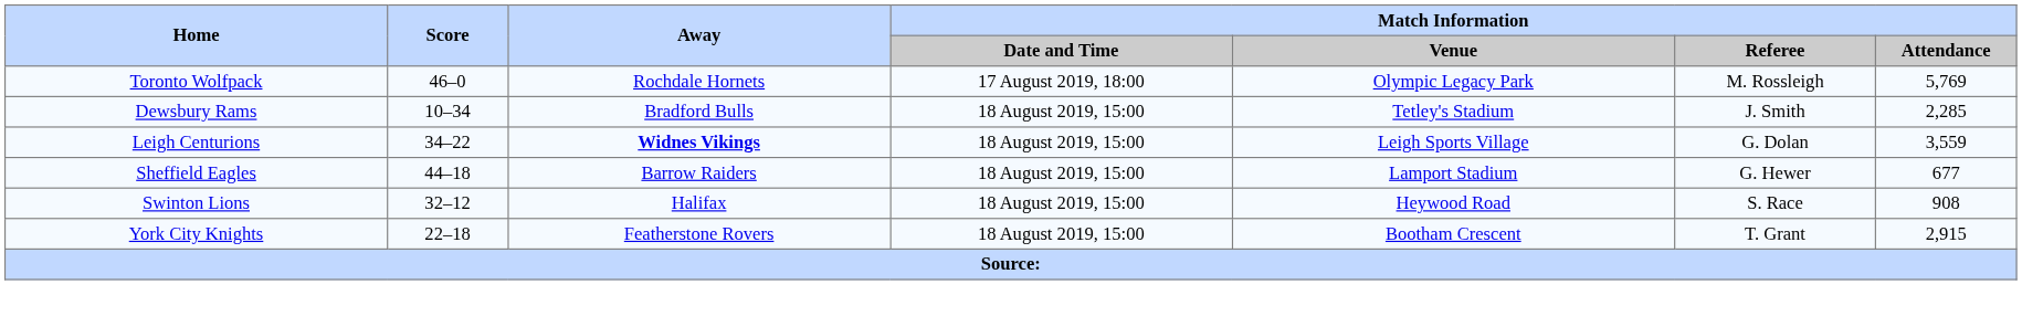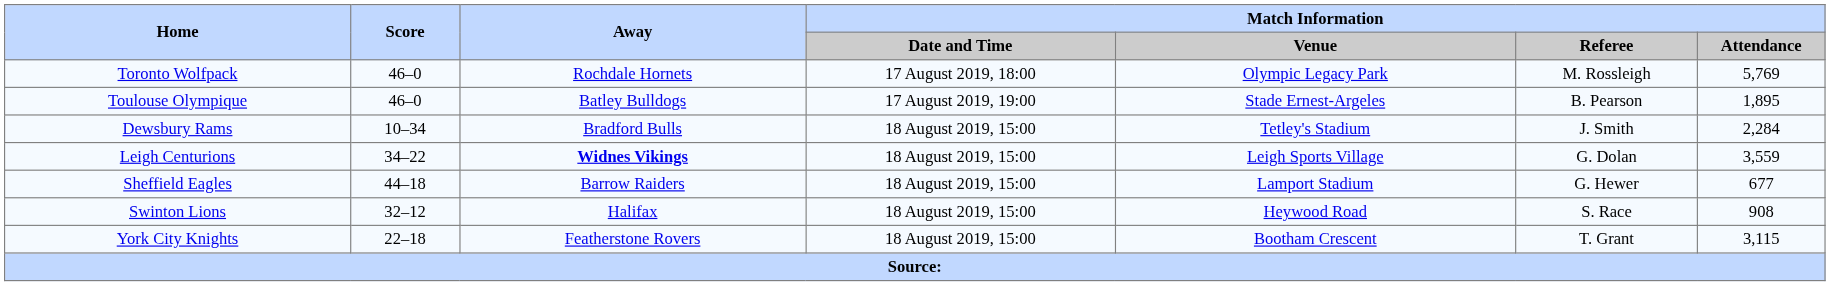 <table border=1 style="border-collapse:collapse; font-size:90%; text-align:center;" cellpadding=3 cellspacing=0 width=100%>
 <tr bgcolor="#c1d8ff">
 <th rowspan="2" width="19%">Home</th>
 <th rowspan="2" width="6%">Score</th>
 <th rowspan="2" width="19%">Away</th>
 <th colspan="4">Match Information</th>
 </tr>
 <tr bgcolor="#cccccc">
 <th width="17%">Date and Time</th>
 <th width="22%">Venue</th>
 <th width="10%">Referee</th>
 <th width="7%">Attendance</th>
 </tr>
 <tr bgcolor="#f5faff">
 <td> <a href='#'>Toronto Wolfpack</a></td>
 <td>46–0</td>
 <td> <a href='#'>Rochdale Hornets</a></td>
 <td>17 August 2019, 18:00</td>
 <td><a href='#'>Olympic Legacy Park</a></td>
 <td>M. Rossleigh</td>
 <td>5,769</td>
 </tr>
 <tr bgcolor="#f5faff">
+<td> <a href='#'>Toulouse Olympique</a></td>
+<td>46–0</td>
+<td> <a href='#'>Batley Bulldogs</a></td>
+<td>17 August 2019, 19:00</td>
+<td><a href='#'>Stade Ernest-Argeles</a></td>
+<td>B. Pearson</td>
+<td>1,895</td>
+</tr>
+<tr bgcolor="#f5faff">
 <td> <a href='#'>Dewsbury Rams</a></td>
 <td>10–34</td>
 <td> <a href='#'>Bradford Bulls</a></td>
 <td>18 August 2019, 15:00</td>
 <td><a href='#'>Tetley's Stadium</a></td>
 <td>J. Smith</td>
-<td>2,285</td>
+<td>2,284</td>
 </tr>
 <tr bgcolor="#f5faff">
 <td> <a href='#'>Leigh Centurions</a></td>
 <td>34–22</td>
 <td><strong> <a href='#'>Widnes Vikings</a></strong></td>
 <td>18 August 2019, 15:00</td>
 <td><a href='#'>Leigh Sports Village</a></td>
 <td>G. Dolan</td>
 <td>3,559</td>
 </tr>
 <tr bgcolor="#f5faff">
 <td> <a href='#'>Sheffield Eagles</a></td>
 <td>44–18</td>
 <td> <a href='#'>Barrow Raiders</a></td>
 <td>18 August 2019, 15:00</td>
 <td><a href='#'>Lamport Stadium</a></td>
 <td>G. Hewer</td>
 <td>677</td>
 </tr>
 <tr bgcolor="#f5faff">
 <td> <a href='#'>Swinton Lions</a></td>
 <td>32–12</td>
 <td> <a href='#'>Halifax</a></td>
 <td>18 August 2019, 15:00</td>
 <td><a href='#'>Heywood Road</a></td>
 <td>S. Race</td>
 <td>908</td>
 </tr>
 <tr bgcolor="#f5faff">
 <td> <a href='#'>York City Knights</a></td>
 <td>22–18</td>
 <td> <a href='#'>Featherstone Rovers</a></td>
 <td>18 August 2019, 15:00</td>
 <td><a href='#'>Bootham Crescent</a></td>
 <td>T. Grant</td>
-<td>2,915</td>
+<td>3,115</td>
 </tr>
 <tr bgcolor="#c1d8ff">
 <th colspan="7">Source:</th>
 </tr>
 </table>
